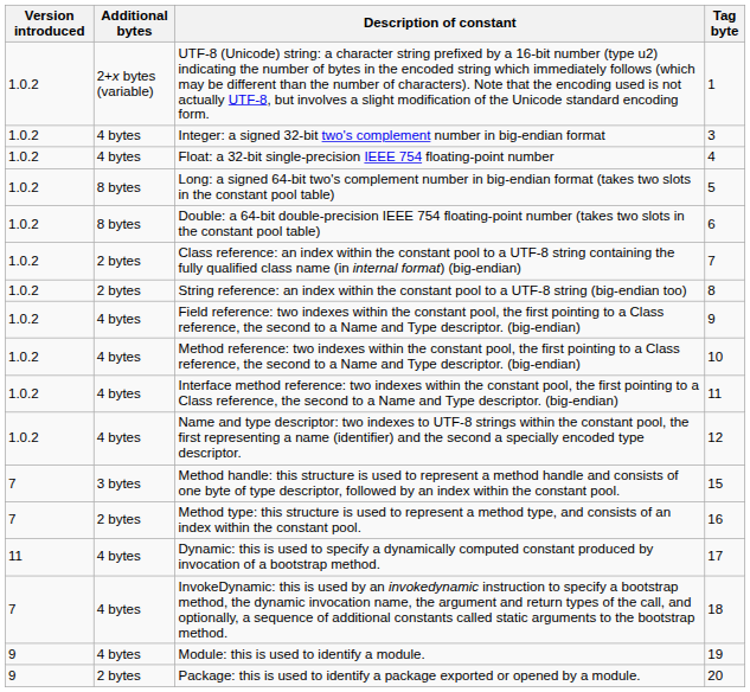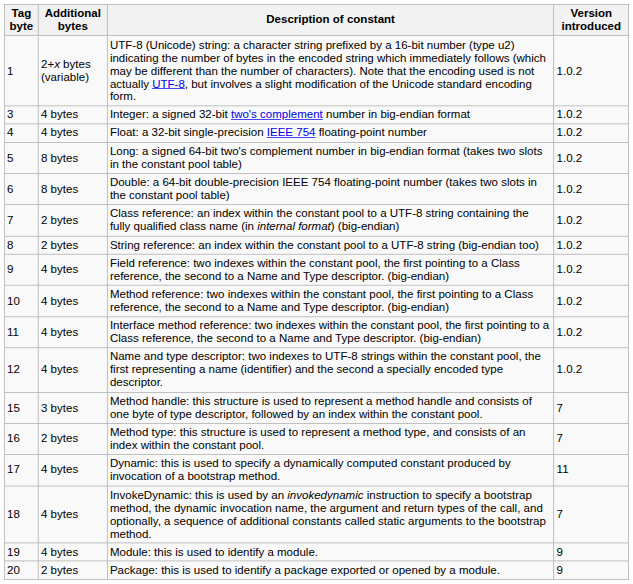 <table class="wikitable">
 <tr>
-<th>Version introduced</th>
+<th>Tag byte</th>
 <th>Additional bytes</th>
 <th>Description of constant</th>
-<th>Tag byte</th>
+<th>Version introduced</th>
 </tr>
 <tr>
-<td>1.0.2</td>
+<td>1</td>
 <td>2+<em>x</em> bytes<br>(variable)</td>
 <td>UTF-8 (Unicode) string: a character string prefixed by a 16-bit number (type u2) indicating the number of bytes in the encoded string which immediately follows (which may be different than the number of characters).  Note that the encoding used is not actually <a href='#'>UTF-8</a>, but involves a slight modification of the Unicode standard encoding form.</td>
-<td>1</td>
+<td>1.0.2</td>
 </tr>
 <tr>
-<td>1.0.2</td>
+<td>3</td>
 <td>4 bytes</td>
 <td>Integer: a signed 32-bit <a href='#'>two's complement</a> number in big-endian format</td>
-<td>3</td>
+<td>1.0.2</td>
 </tr>
 <tr>
-<td>1.0.2</td>
+<td>4</td>
 <td>4 bytes</td>
 <td>Float: a 32-bit single-precision <a href='#'>IEEE 754</a> floating-point number</td>
-<td>4</td>
+<td>1.0.2</td>
 </tr>
 <tr>
-<td>1.0.2</td>
+<td>5</td>
 <td>8 bytes</td>
 <td>Long: a signed 64-bit two's complement number in big-endian format (takes two slots in the constant pool table)</td>
-<td>5</td>
+<td>1.0.2</td>
 </tr>
 <tr>
-<td>1.0.2</td>
+<td>6</td>
 <td>8 bytes</td>
 <td>Double: a 64-bit double-precision IEEE 754 floating-point number (takes two slots in the constant pool table)</td>
-<td>6</td>
-</tr>
-<tr>
 <td>1.0.2</td>
-<td>2 bytes</td>
-<td>Class reference: an index within the constant pool to a UTF-8 string containing the fully qualified class name (in <em>internal format</em>) (big-endian)</td>
-<td>7</td>
-</tr>
-<tr>
-<td>1.0.2</td>
-<td>2 bytes</td>
-<td>String reference: an index within the constant pool to a UTF-8 string (big-endian too)</td>
-<td>8</td>
-</tr>
-<tr>
-<td>1.0.2</td>
-<td>4 bytes</td>
-<td>Field reference: two indexes within the constant pool, the first pointing to a Class reference, the second to a Name and Type descriptor. (big-endian)</td>
-<td>9</td>
-</tr>
-<tr>
-<td>1.0.2</td>
-<td>4 bytes</td>
-<td>Method reference: two indexes within the constant pool, the first pointing to a Class reference, the second to a Name and Type descriptor. (big-endian)</td>
-<td>10</td>
-</tr>
-<tr>
-<td>1.0.2</td>
-<td>4 bytes</td>
-<td>Interface method reference: two indexes within the constant pool, the first pointing to a Class reference, the second to a Name and Type descriptor. (big-endian)</td>
-<td>11</td>
-</tr>
-<tr>
-<td>1.0.2</td>
-<td>4 bytes</td>
-<td>Name and type descriptor: two indexes to UTF-8 strings within the constant pool, the first representing a name (identifier) and the second a specially encoded type descriptor.</td>
-<td>12</td>
-</tr>
-<tr>
-<td>7</td>
-<td>3 bytes</td>
-<td>Method handle: this structure is used to represent a method handle and consists of one byte of type descriptor, followed by an index within the constant pool.</td>
-<td>15</td>
 </tr>
 <tr>
 <td>7</td>
 <td>2 bytes</td>
-<td>Method type: this structure is used to represent a method type, and consists of an index within the constant pool.</td>
-<td>16</td>
+<td>Class reference: an index within the constant pool to a UTF-8 string containing the fully qualified class name (in <em>internal format</em>) (big-endian)</td>
+<td>1.0.2</td>
+</tr>
+<tr>
+<td>8</td>
+<td>2 bytes</td>
+<td>String reference: an index within the constant pool to a UTF-8 string (big-endian too)</td>
+<td>1.0.2</td>
+</tr>
+<tr>
+<td>9</td>
+<td>4 bytes</td>
+<td>Field reference: two indexes within the constant pool, the first pointing to a Class reference, the second to a Name and Type descriptor. (big-endian)</td>
+<td>1.0.2</td>
+</tr>
+<tr>
+<td>10</td>
+<td>4 bytes</td>
+<td>Method reference: two indexes within the constant pool, the first pointing to a Class reference, the second to a Name and Type descriptor. (big-endian)</td>
+<td>1.0.2</td>
 </tr>
 <tr>
 <td>11</td>
 <td>4 bytes</td>
-<td>Dynamic: this is used to specify a dynamically computed constant produced by invocation of a bootstrap method.</td>
-<td>17</td>
+<td>Interface method reference: two indexes within the constant pool, the first pointing to a Class reference, the second to a Name and Type descriptor. (big-endian)</td>
+<td>1.0.2</td>
 </tr>
 <tr>
+<td>12</td>
+<td>4 bytes</td>
+<td>Name and type descriptor: two indexes to UTF-8 strings within the constant pool, the first representing a name (identifier) and the second a specially encoded type descriptor.</td>
+<td>1.0.2</td>
+</tr>
+<tr>
+<td>15</td>
+<td>3 bytes</td>
+<td>Method handle: this structure is used to represent a method handle and consists of one byte of type descriptor, followed by an index within the constant pool.</td>
 <td>7</td>
+</tr>
+<tr>
+<td>16</td>
+<td>2 bytes</td>
+<td>Method type: this structure is used to represent a method type, and consists of an index within the constant pool.</td>
+<td>7</td>
+</tr>
+<tr>
+<td>17</td>
+<td>4 bytes</td>
+<td>Dynamic: this is used to specify a dynamically computed constant produced by invocation of a bootstrap method.</td>
+<td>11</td>
+</tr>
+<tr>
+<td>18</td>
 <td>4 bytes</td>
 <td>InvokeDynamic: this is used by an <em>invokedynamic</em> instruction to specify a bootstrap method, the dynamic invocation name, the argument and return types of the call, and optionally, a sequence of additional constants called static arguments to the bootstrap method.</td>
-<td>18</td>
+<td>7</td>
 </tr>
 <tr>
-<td>9</td>
+<td>19</td>
 <td>4 bytes</td>
 <td>Module: this is used to identify a module.</td>
-<td>19</td>
+<td>9</td>
 </tr>
 <tr>
-<td>9</td>
+<td>20</td>
 <td>2 bytes</td>
 <td>Package: this is used to identify a package exported or opened by a module.</td>
-<td>20</td>
+<td>9</td>
 </tr>
 </table>
